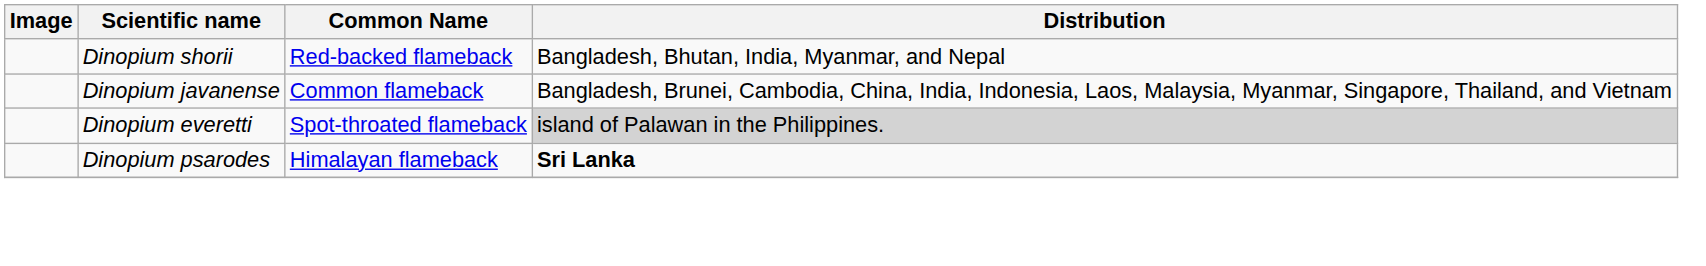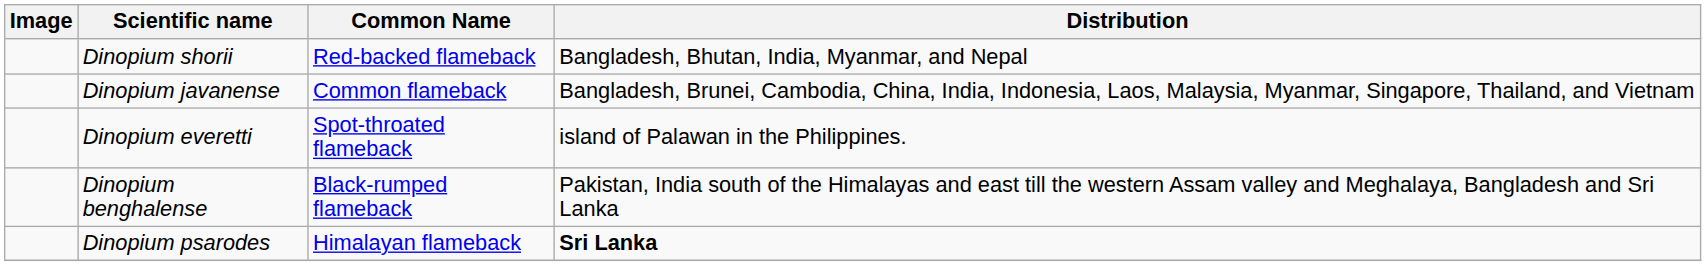 <table class="wikitable">
 <tr>
 <th>Image</th>
 <th>Scientific name</th>
 <th>Common Name</th>
 <th>Distribution</th>
 </tr>
 <tr>
 <td></td>
 <td><em>Dinopium shorii</em></td>
 <td><a href='#'>Red-backed flameback</a></td>
 <td>Bangladesh, Bhutan, India, Myanmar, and Nepal</td>
 </tr>
 <tr>
 <td></td>
 <td><em>Dinopium javanense</em></td>
 <td><a href='#'>Common flameback</a></td>
 <td>Bangladesh, Brunei, Cambodia, China, India, Indonesia, Laos, Malaysia, Myanmar, Singapore, Thailand, and Vietnam</td>
 </tr>
 <tr>
 <td></td>
 <td><em>Dinopium everetti</em></td>
 <td><a href='#'>Spot-throated flameback</a></td>
-<td style="background: lightgrey;">island of Palawan in the Philippines.</td>
+<td>island of Palawan in the Philippines.</td>
+</tr>
+<tr>
+<td></td>
+<td><em>Dinopium benghalense</em></td>
+<td><a href='#'>Black-rumped flameback</a></td>
+<td>Pakistan, India south of the Himalayas and east till the western Assam valley and Meghalaya, Bangladesh and Sri Lanka</td>
 </tr>
 <tr>
 <td></td>
 <td><em>Dinopium psarodes</em></td>
 <td><a href='#'>Himalayan flameback</a></td>
 <td><strong>Sri Lanka</strong></td>
 </tr>
 <tr>
 </tr>
 </table>
